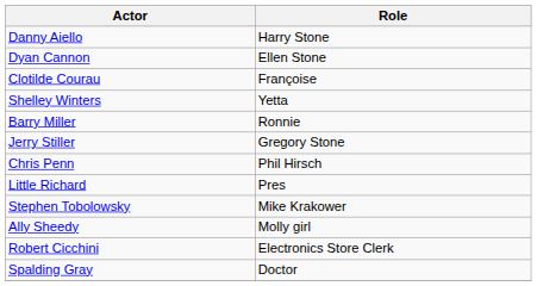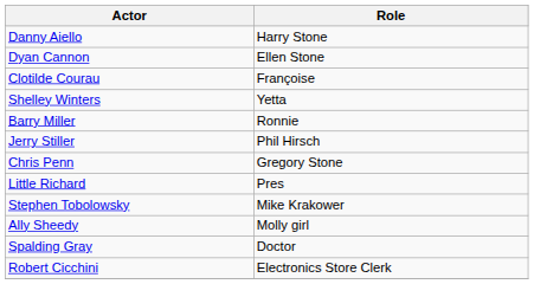 <table class=wikitable width="50%">
 <tr bgcolor="#CCCCCC">
 <th>Actor</th>
 <th>Role</th>
 </tr>
 <tr>
 <td><a href='#'>Danny Aiello</a></td>
 <td>Harry Stone</td>
 </tr>
 <tr>
 <td><a href='#'>Dyan Cannon</a></td>
 <td>Ellen Stone</td>
 </tr>
 <tr>
 <td><a href='#'>Clotilde Courau</a></td>
 <td>Françoise</td>
 </tr>
 <tr>
 <td><a href='#'>Shelley Winters</a></td>
 <td>Yetta</td>
 </tr>
 <tr>
 <td><a href='#'>Barry Miller</a></td>
 <td>Ronnie</td>
 </tr>
 <tr>
 <td><a href='#'>Jerry Stiller</a></td>
-<td>Gregory Stone</td>
+<td>Phil Hirsch</td>
 </tr>
 <tr>
 <td><a href='#'>Chris Penn</a></td>
-<td>Phil Hirsch</td>
+<td>Gregory Stone</td>
 </tr>
 <tr>
 <td><a href='#'>Little Richard</a></td>
 <td>Pres</td>
 </tr>
 <tr>
 <td><a href='#'>Stephen Tobolowsky</a></td>
 <td>Mike Krakower</td>
 </tr>
 <tr>
 <td><a href='#'>Ally Sheedy</a></td>
 <td>Molly girl</td>
 </tr>
 <tr>
+<td><a href='#'>Spalding Gray</a></td>
+<td>Doctor</td>
+</tr>
+<tr>
 <td><a href='#'>Robert Cicchini</a></td>
 <td>Electronics Store Clerk</td>
 </tr>
 <tr>
-<td><a href='#'>Spalding Gray</a></td>
-<td>Doctor</td>
-</tr>
-<tr>
 </tr>
 </table>
